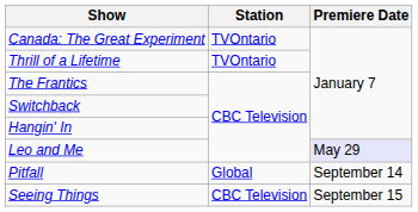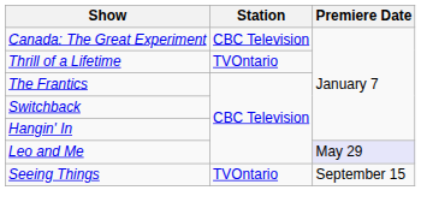 <table class="wikitable">
 <tr>
 <th>Show</th>
 <th>Station</th>
 <th>Premiere Date</th>
 </tr>
 <tr>
 <td><em><a href='#'>Canada: The Great Experiment</a></em></td>
-<td><a href='#'>TVOntario</a></td>
+<td><a href='#'>CBC Television</a></td>
 <td rowspan="5">January 7</td>
 </tr>
 <tr>
 <td><em><a href='#'>Thrill of a Lifetime</a></em></td>
 <td><a href='#'>TVOntario</a></td>
 </tr>
 <tr>
 <td><em><a href='#'>The Frantics</a></em></td>
 <td rowspan="4"><a href='#'>CBC Television</a></td>
 </tr>
 <tr>
 <td><em><a href='#'>Switchback</a></em></td>
 </tr>
 <tr>
 <td><em><a href='#'>Hangin' In</a></em></td>
 </tr>
 <tr>
 <td><em><a href='#'>Leo and Me</a></em></td>
 <td style="background: lavender;">May 29</td>
 </tr>
 <tr>
-<td><em><a href='#'>Pitfall</a></em></td>
-<td><a href='#'>Global</a></td>
-<td>September 14</td>
-</tr>
-<tr>
 <td><em><a href='#'>Seeing Things</a></em></td>
-<td><a href='#'>CBC Television</a></td>
+<td><a href='#'>TVOntario</a></td>
 <td>September 15</td>
 </tr>
 </table>
